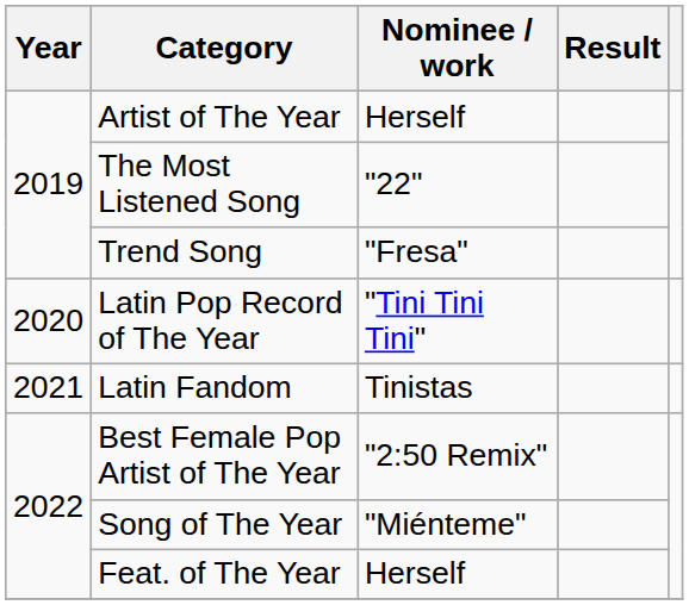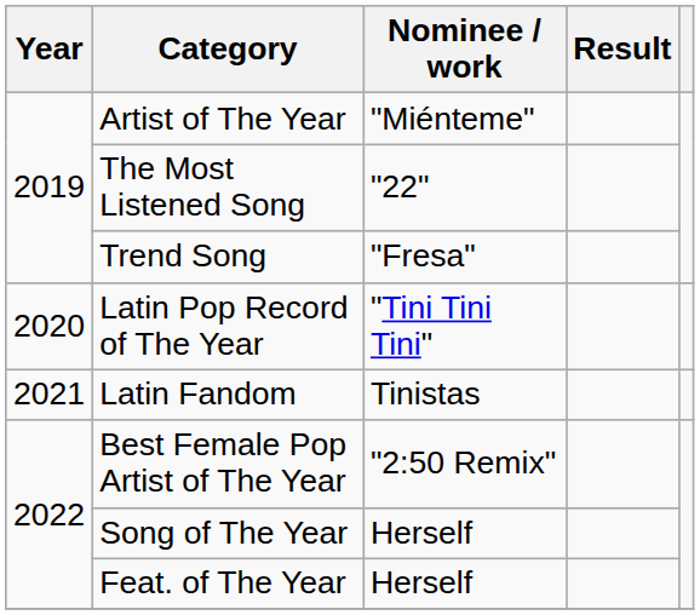 <table class="wikitable" style="width:55%;">
 <tr>
 <th>Year</th>
 <th>Category</th>
 <th>Nominee / work</th>
 <th>Result</th>
 <th></th>
 </tr>
 <tr>
 <td rowspan="3">2019</td>
 <td>Artist of The Year</td>
-<td>Herself</td>
+<td>"Miénteme"</td>
 <td></td>
 <td rowspan="3"></td>
 </tr>
 <tr>
 <td>The Most Listened Song</td>
 <td>"22"</td>
 <td></td>
 </tr>
 <tr>
 <td>Trend Song</td>
 <td>"Fresa"</td>
 <td></td>
 </tr>
 <tr>
 <td>2020</td>
 <td>Latin Pop Record of The Year</td>
 <td>"<a href='#'>Tini Tini Tini</a>"</td>
 <td></td>
 <td></td>
 </tr>
 <tr>
 <td>2021</td>
 <td>Latin Fandom</td>
 <td>Tinistas</td>
 <td></td>
 <td></td>
 </tr>
 <tr>
 <td rowspan="3">2022</td>
 <td>Best Female Pop Artist of The Year</td>
 <td>"2:50 Remix"</td>
 <td></td>
 <td rowspan="3"></td>
 </tr>
 <tr>
 <td>Song of The Year</td>
-<td>"Miénteme"</td>
+<td>Herself</td>
 <td></td>
 </tr>
 <tr>
 <td>Feat. of The Year</td>
 <td>Herself</td>
 <td></td>
 </tr>
 <tr>
 </tr>
 </table>
